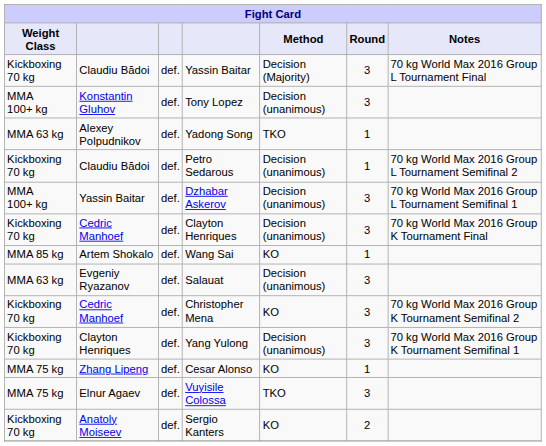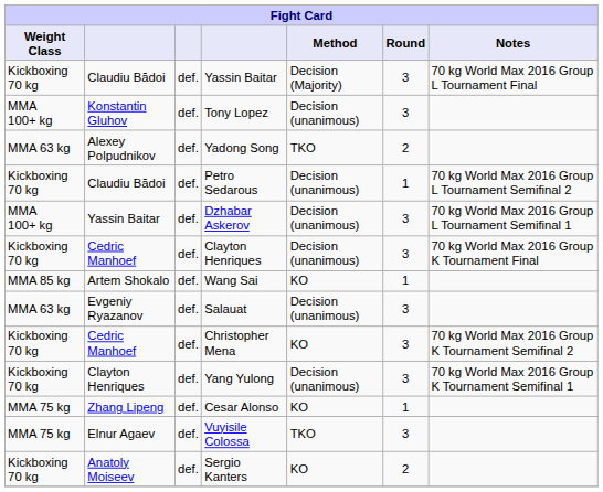 <table class="wikitable" style="font-size: 80%;">
 <tr>
 <th colspan="8" style="background-color: #ccf; color: #000080; text-align: center;"><strong>Fight Card</strong></th>
 </tr>
 <tr>
 <th colspan="1" style="background-color: #E6E8FA; color: #000000; text-align: center;">Weight Class</th>
 <th colspan="1" style="background-color: #E6E8FA; color: #000000; text-align: center;"></th>
 <th colspan="1" style="background-color: #E6E8FA; color: #000000; text-align: center;"></th>
 <th colspan="1" style="background-color: #E6E8FA; color: #000000; text-align: center;"></th>
 <th colspan="1" style="background-color: #E6E8FA; color: #000000; text-align: center;">Method</th>
 <th colspan="1" style="background-color: #E6E8FA; color: #000000; text-align: center;">Round</th>
 <th colspan="1" style="background-color: #E6E8FA; color: #000000; text-align: center;">Notes</th>
 </tr>
 <tr>
 <td>Kickboxing 70 kg</td>
 <td> Claudiu Bădoi</td>
 <td align=center>def.</td>
 <td> Yassin Baitar</td>
 <td>Decision (Majority)</td>
 <td align=center>3</td>
 <td>70 kg World Max 2016 Group L Tournament Final</td>
 </tr>
 <tr>
 <td>MMA 100+ kg</td>
 <td> <a href='#'>Konstantin Gluhov</a></td>
 <td align=center>def.</td>
 <td> Tony Lopez</td>
 <td>Decision (unanimous)</td>
 <td align=center>3</td>
 <td></td>
 </tr>
 <tr>
 <td>MMA 63 kg</td>
 <td> Alexey Polpudnikov</td>
 <td align=center>def.</td>
 <td> Yadong Song</td>
 <td>TKO</td>
-<td align=center>1</td>
+<td align=center>2</td>
 <td></td>
 </tr>
 <tr>
 <td>Kickboxing 70 kg</td>
 <td> Claudiu Bădoi</td>
 <td align=center>def.</td>
 <td> Petro Sedarous</td>
 <td>Decision (unanimous)</td>
 <td align=center>1</td>
 <td>70 kg World Max 2016 Group L Tournament Semifinal 2</td>
 </tr>
 <tr>
 <td>MMA 100+ kg</td>
 <td> Yassin Baitar</td>
 <td align=center>def.</td>
 <td> <a href='#'>Dzhabar Askerov</a></td>
 <td>Decision (unanimous)</td>
 <td align=center>3</td>
 <td>70 kg World Max 2016 Group L Tournament Semifinal 1</td>
 </tr>
 <tr>
 <td>Kickboxing 70 kg</td>
 <td> <a href='#'>Cedric Manhoef</a></td>
 <td align=center>def.</td>
 <td> Clayton Henriques</td>
 <td>Decision (unanimous)</td>
 <td align=center>3</td>
 <td>70 kg World Max 2016 Group K Tournament Final</td>
 </tr>
 <tr>
 <td>MMA 85 kg</td>
 <td> Artem Shokalo</td>
 <td align=center>def.</td>
 <td> Wang Sai</td>
 <td>KO</td>
 <td align=center>1</td>
 <td></td>
 </tr>
 <tr>
 <td>MMA 63 kg</td>
 <td> Evgeniy Ryazanov</td>
 <td align=center>def.</td>
 <td> Salauat</td>
 <td>Decision (unanimous)</td>
 <td align=center>3</td>
 <td></td>
 </tr>
 <tr>
 <td>Kickboxing 70 kg</td>
 <td> <a href='#'>Cedric Manhoef</a></td>
 <td align=center>def.</td>
 <td> Christopher Mena</td>
 <td>KO</td>
 <td align=center>3</td>
 <td>70 kg World Max 2016 Group K Tournament Semifinal 2</td>
 </tr>
 <tr>
 <td>Kickboxing 70 kg</td>
 <td> Clayton Henriques</td>
 <td align=center>def.</td>
 <td> Yang Yulong</td>
 <td>Decision (unanimous)</td>
 <td align=center>3</td>
 <td>70 kg World Max 2016 Group K Tournament Semifinal 1</td>
 </tr>
 <tr>
 <td>MMA 75 kg</td>
 <td> <a href='#'>Zhang Lipeng</a></td>
 <td align=center>def.</td>
 <td> Cesar Alonso</td>
 <td>KO</td>
 <td align=center>1</td>
 <td></td>
 </tr>
 <tr>
 <td>MMA 75 kg</td>
 <td> Elnur Agaev</td>
 <td align=center>def.</td>
 <td> <a href='#'>Vuyisile Colossa</a></td>
 <td>TKO</td>
 <td align=center>3</td>
 <td></td>
 </tr>
 <tr>
 <td>Kickboxing 70 kg</td>
 <td> <a href='#'>Anatoly Moiseev</a></td>
 <td align=center>def.</td>
 <td> Sergio Kanters</td>
 <td>KO</td>
 <td align=center>2</td>
 <td></td>
 </tr>
 <tr>
 </tr>
 </table>
